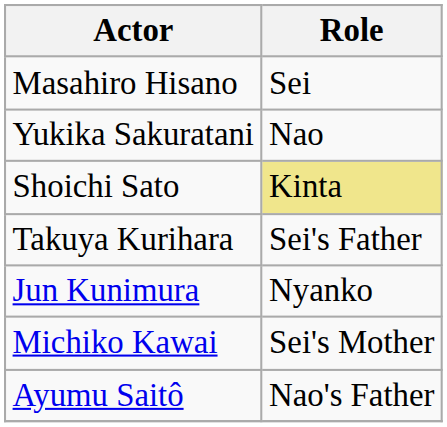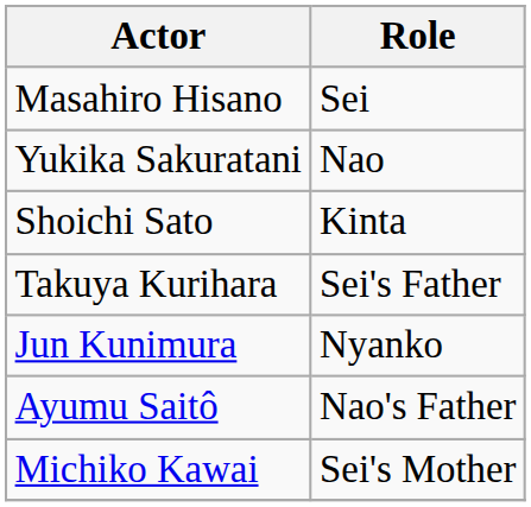 <table class="wikitable">
 <tr>
 <th>Actor</th>
 <th>Role</th>
 </tr>
 <tr>
 <td>Masahiro Hisano</td>
 <td>Sei</td>
 </tr>
 <tr>
 <td>Yukika Sakuratani</td>
 <td>Nao</td>
 </tr>
 <tr>
 <td>Shoichi Sato</td>
-<td style="background: khaki;">Kinta</td>
+<td>Kinta</td>
 </tr>
 <tr>
 <td>Takuya Kurihara</td>
 <td>Sei's Father</td>
 </tr>
 <tr>
 <td><a href='#'>Jun Kunimura</a></td>
 <td>Nyanko</td>
 </tr>
 <tr>
+<td><a href='#'>Ayumu Saitô</a></td>
+<td>Nao's Father</td>
+</tr>
+<tr>
 <td><a href='#'>Michiko Kawai</a></td>
 <td>Sei's Mother</td>
 </tr>
 <tr>
-<td><a href='#'>Ayumu Saitô</a></td>
-<td>Nao's Father</td>
-</tr>
-<tr>
 </tr>
 </table>
